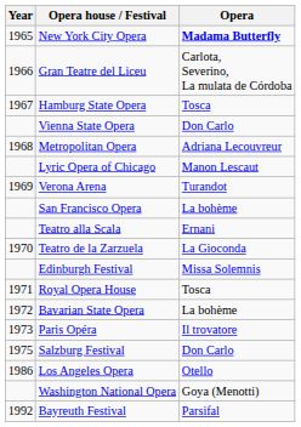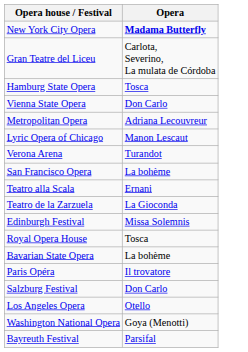 <table class="wikitable" style="font-size:95%;">
 <tr>
-<th>Year</th>
 <th>Opera house / Festival</th>
 <th>Opera</th>
 </tr>
 <tr>
-<td>1965</td>
 <td><a href='#'>New York City Opera</a></td>
 <td><strong><a href='#'>Madama Butterfly</a></strong></td>
 </tr>
 <tr>
-<td>1966</td>
 <td><a href='#'>Gran Teatre del Liceu</a></td>
 <td>Carlota,<br>Severino,<br>La mulata de Córdoba</td>
 </tr>
 <tr>
-<td>1967</td>
 <td><a href='#'>Hamburg State Opera</a></td>
 <td><a href='#'>Tosca</a></td>
 </tr>
 <tr>
-<td></td>
 <td><a href='#'>Vienna State Opera</a></td>
 <td><a href='#'>Don Carlo</a></td>
 </tr>
 <tr>
-<td>1968</td>
 <td><a href='#'>Metropolitan Opera</a></td>
 <td><a href='#'>Adriana Lecouvreur</a></td>
 </tr>
 <tr>
-<td></td>
 <td><a href='#'>Lyric Opera of Chicago</a></td>
 <td><a href='#'>Manon Lescaut</a></td>
 </tr>
 <tr>
-<td>1969</td>
 <td><a href='#'>Verona Arena</a></td>
 <td><a href='#'>Turandot</a></td>
 </tr>
 <tr>
-<td></td>
 <td><a href='#'>San Francisco Opera</a></td>
 <td><a href='#'>La bohème</a></td>
 </tr>
 <tr>
-<td></td>
 <td><a href='#'>Teatro alla Scala</a></td>
 <td><a href='#'>Ernani</a></td>
 </tr>
 <tr>
-<td>1970</td>
 <td><a href='#'>Teatro de la Zarzuela</a></td>
 <td><a href='#'>La Gioconda</a></td>
 </tr>
 <tr>
-<td></td>
 <td><a href='#'>Edinburgh Festival</a></td>
 <td><a href='#'>Missa Solemnis</a></td>
 </tr>
 <tr>
-<td>1971</td>
 <td><a href='#'>Royal Opera House</a></td>
 <td>Tosca</td>
 </tr>
 <tr>
-<td>1972</td>
 <td><a href='#'>Bavarian State Opera</a></td>
 <td>La bohème</td>
 </tr>
 <tr>
-<td>1973</td>
 <td><a href='#'>Paris Opéra</a></td>
 <td><a href='#'>Il trovatore</a></td>
 </tr>
 <tr>
-<td>1975</td>
 <td><a href='#'>Salzburg Festival</a></td>
 <td><a href='#'>Don Carlo</a></td>
 </tr>
 <tr>
-<td>1986</td>
 <td><a href='#'>Los Angeles Opera</a></td>
 <td><a href='#'>Otello</a></td>
 </tr>
 <tr>
-<td></td>
 <td><a href='#'>Washington National Opera</a></td>
 <td>Goya (Menotti)</td>
 </tr>
 <tr>
-<td>1992</td>
 <td><a href='#'>Bayreuth Festival</a></td>
 <td><a href='#'>Parsifal</a></td>
 </tr>
 </table>
